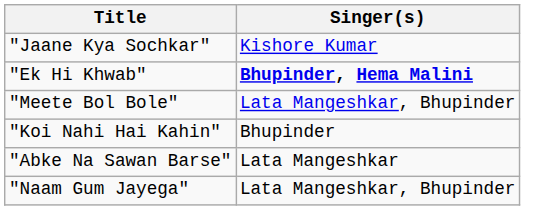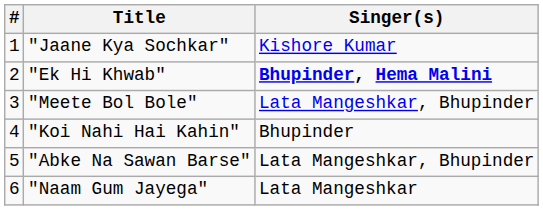 <table class="wikitable" style="font-size:95%;">
 <tr>
+<th>#</th>
 <th>Title</th>
 <th>Singer(s)</th>
 </tr>
 <tr>
+<td>1</td>
 <td>"Jaane Kya Sochkar"</td>
 <td><a href='#'>Kishore Kumar</a></td>
 </tr>
 <tr>
+<td>2</td>
 <td>"Ek Hi Khwab"</td>
 <td><strong><a href='#'>Bhupinder</a>, <a href='#'>Hema Malini</a></strong></td>
 </tr>
 <tr>
+<td>3</td>
 <td>"Meete Bol Bole"</td>
 <td><a href='#'>Lata Mangeshkar</a>, Bhupinder</td>
 </tr>
 <tr>
+<td>4</td>
 <td>"Koi Nahi Hai Kahin"</td>
 <td>Bhupinder</td>
 </tr>
 <tr>
+<td>5</td>
 <td>"Abke Na Sawan Barse"</td>
+<td>Lata Mangeshkar, Bhupinder</td>
+</tr>
+<tr>
+<td>6</td>
+<td>"Naam Gum Jayega"</td>
 <td>Lata Mangeshkar</td>
 </tr>
-<tr>
-<td>"Naam Gum Jayega"</td>
-<td>Lata Mangeshkar, Bhupinder</td>
-</tr>
 </table>
